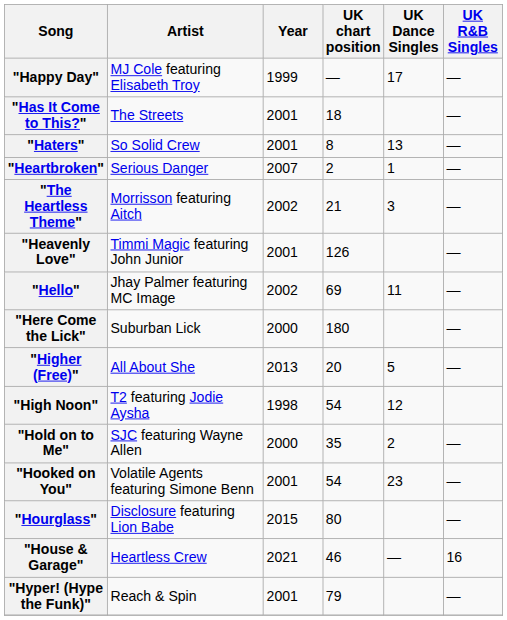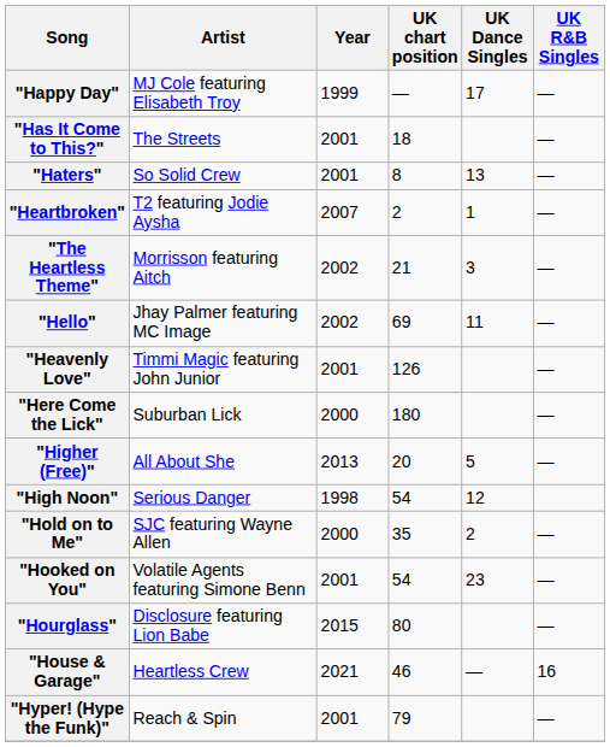 <table class="wikitable plainrowheaders">
 <tr>
 <th scope="col" style="width:100px;">Song</th>
 <th scope="col" style="width:170px;">Artist</th>
 <th scope="col" style="width:60px;">Year</th>
 <th scope="col" style="width:60px;">UK chart position</th>
 <th scope="col" style="width:60px;">UK Dance Singles</th>
 <th scope="col" style="width:60px;"><a href='#'>UK R&B Singles</a></th>
 </tr>
 <tr>
 <th scope="row">"Happy Day"</th>
 <td><a href='#'>MJ Cole</a> featuring <a href='#'>Elisabeth Troy</a></td>
 <td>1999</td>
 <td>—</td>
 <td>17</td>
 <td>—</td>
 </tr>
 <tr>
 <th scope="row">"<a href='#'>Has It Come to This?</a>"</th>
 <td><a href='#'>The Streets</a></td>
 <td>2001</td>
 <td>18</td>
 <td></td>
 <td>—</td>
 </tr>
 <tr>
 <th scope="row">"<a href='#'>Haters</a>"</th>
 <td><a href='#'>So Solid Crew</a></td>
 <td>2001</td>
 <td>8</td>
 <td>13</td>
 <td>—</td>
 </tr>
 <tr>
 <th scope="row">"<a href='#'>Heartbroken</a>"</th>
-<td><a href='#'>Serious Danger</a></td>
+<td><a href='#'>T2</a> featuring <a href='#'>Jodie Aysha</a></td>
 <td>2007</td>
 <td>2</td>
 <td>1</td>
 <td>—</td>
 </tr>
 <tr>
 <th scope="row">"<a href='#'>The Heartless Theme</a>"</th>
 <td><a href='#'>Morrisson</a> featuring <a href='#'>Aitch</a></td>
 <td>2002</td>
 <td>21</td>
 <td>3</td>
 <td>—</td>
 </tr>
 <tr>
+<th scope="row">"<a href='#'>Hello</a>"</th>
+<td>Jhay Palmer featuring MC Image</td>
+<td>2002</td>
+<td>69</td>
+<td>11</td>
+<td>—</td>
+</tr>
+<tr>
 <th scope="row">"Heavenly Love"</th>
 <td><a href='#'>Timmi Magic</a> featuring John Junior</td>
 <td>2001</td>
 <td>126</td>
 <td></td>
-<td>—</td>
-</tr>
-<tr>
-<th scope="row">"<a href='#'>Hello</a>"</th>
-<td>Jhay Palmer featuring MC Image</td>
-<td>2002</td>
-<td>69</td>
-<td>11</td>
 <td>—</td>
 </tr>
 <tr>
 <th scope="row">"Here Come the Lick"</th>
 <td>Suburban Lick</td>
 <td>2000</td>
 <td>180</td>
 <td></td>
 <td>—</td>
 </tr>
 <tr>
 <th scope="row">"<a href='#'>Higher (Free)</a>"</th>
 <td><a href='#'>All About She</a></td>
 <td>2013</td>
 <td>20</td>
 <td>5</td>
 <td>—</td>
 </tr>
 <tr>
 <th scope="row">"High Noon"</th>
-<td><a href='#'>T2</a> featuring <a href='#'>Jodie Aysha</a></td>
+<td><a href='#'>Serious Danger</a></td>
 <td>1998</td>
 <td>54</td>
 <td>12</td>
 </tr>
 <tr>
 <th scope="row">"Hold on to Me"</th>
 <td><a href='#'>SJC</a> featuring Wayne Allen</td>
 <td>2000</td>
 <td>35</td>
 <td>2</td>
 <td>—</td>
 </tr>
 <tr>
 <th scope="row">"Hooked on You"</th>
 <td>Volatile Agents featuring Simone Benn</td>
 <td>2001</td>
 <td>54</td>
 <td>23</td>
 <td>—</td>
 </tr>
 <tr>
 <th scope="row">"<a href='#'>Hourglass</a>"</th>
 <td><a href='#'>Disclosure</a> featuring <a href='#'>Lion Babe</a></td>
 <td>2015</td>
 <td>80</td>
 <td></td>
 <td>—</td>
 </tr>
 <tr>
 <th scope="row">"House & Garage"</th>
 <td><a href='#'>Heartless Crew</a></td>
 <td>2021</td>
 <td>46</td>
 <td>—</td>
 <td>16</td>
 </tr>
 <tr>
 <th scope="row">"Hyper! (Hype the Funk)"</th>
 <td>Reach & Spin</td>
 <td>2001</td>
 <td>79</td>
 <td></td>
 <td>—</td>
 </tr>
 <tr>
 </tr>
 </table>
